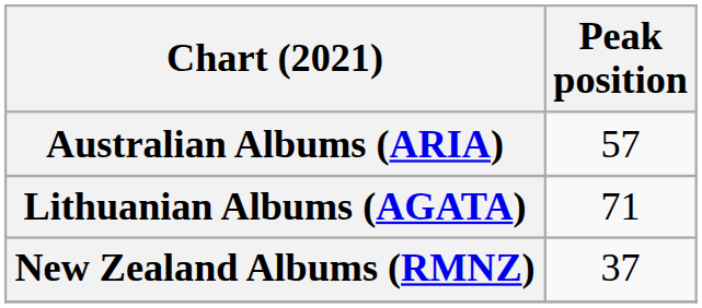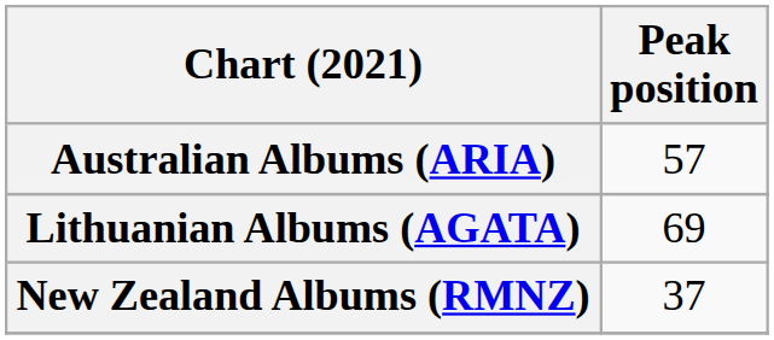 <table class="wikitable sortable plainrowheaders" style="text-align:center">
 <tr>
 <th scope="col">Chart (2021)</th>
 <th scope="col">Peak<br>position</th>
 </tr>
 <tr>
 <th scope="row">Australian Albums (<a href='#'>ARIA</a>)</th>
 <td>57</td>
 </tr>
 <tr>
 </tr>
 <tr>
 </tr>
 <tr>
 <th scope="row">Lithuanian Albums (<a href='#'>AGATA</a>)</th>
-<td>71</td>
+<td>69</td>
 </tr>
 <tr>
 <th scope="row">New Zealand Albums (<a href='#'>RMNZ</a>)</th>
 <td>37</td>
 </tr>
 <tr>
 </tr>
 <tr>
 </tr>
 <tr>
 </tr>
 <tr>
 </tr>
 </table>
